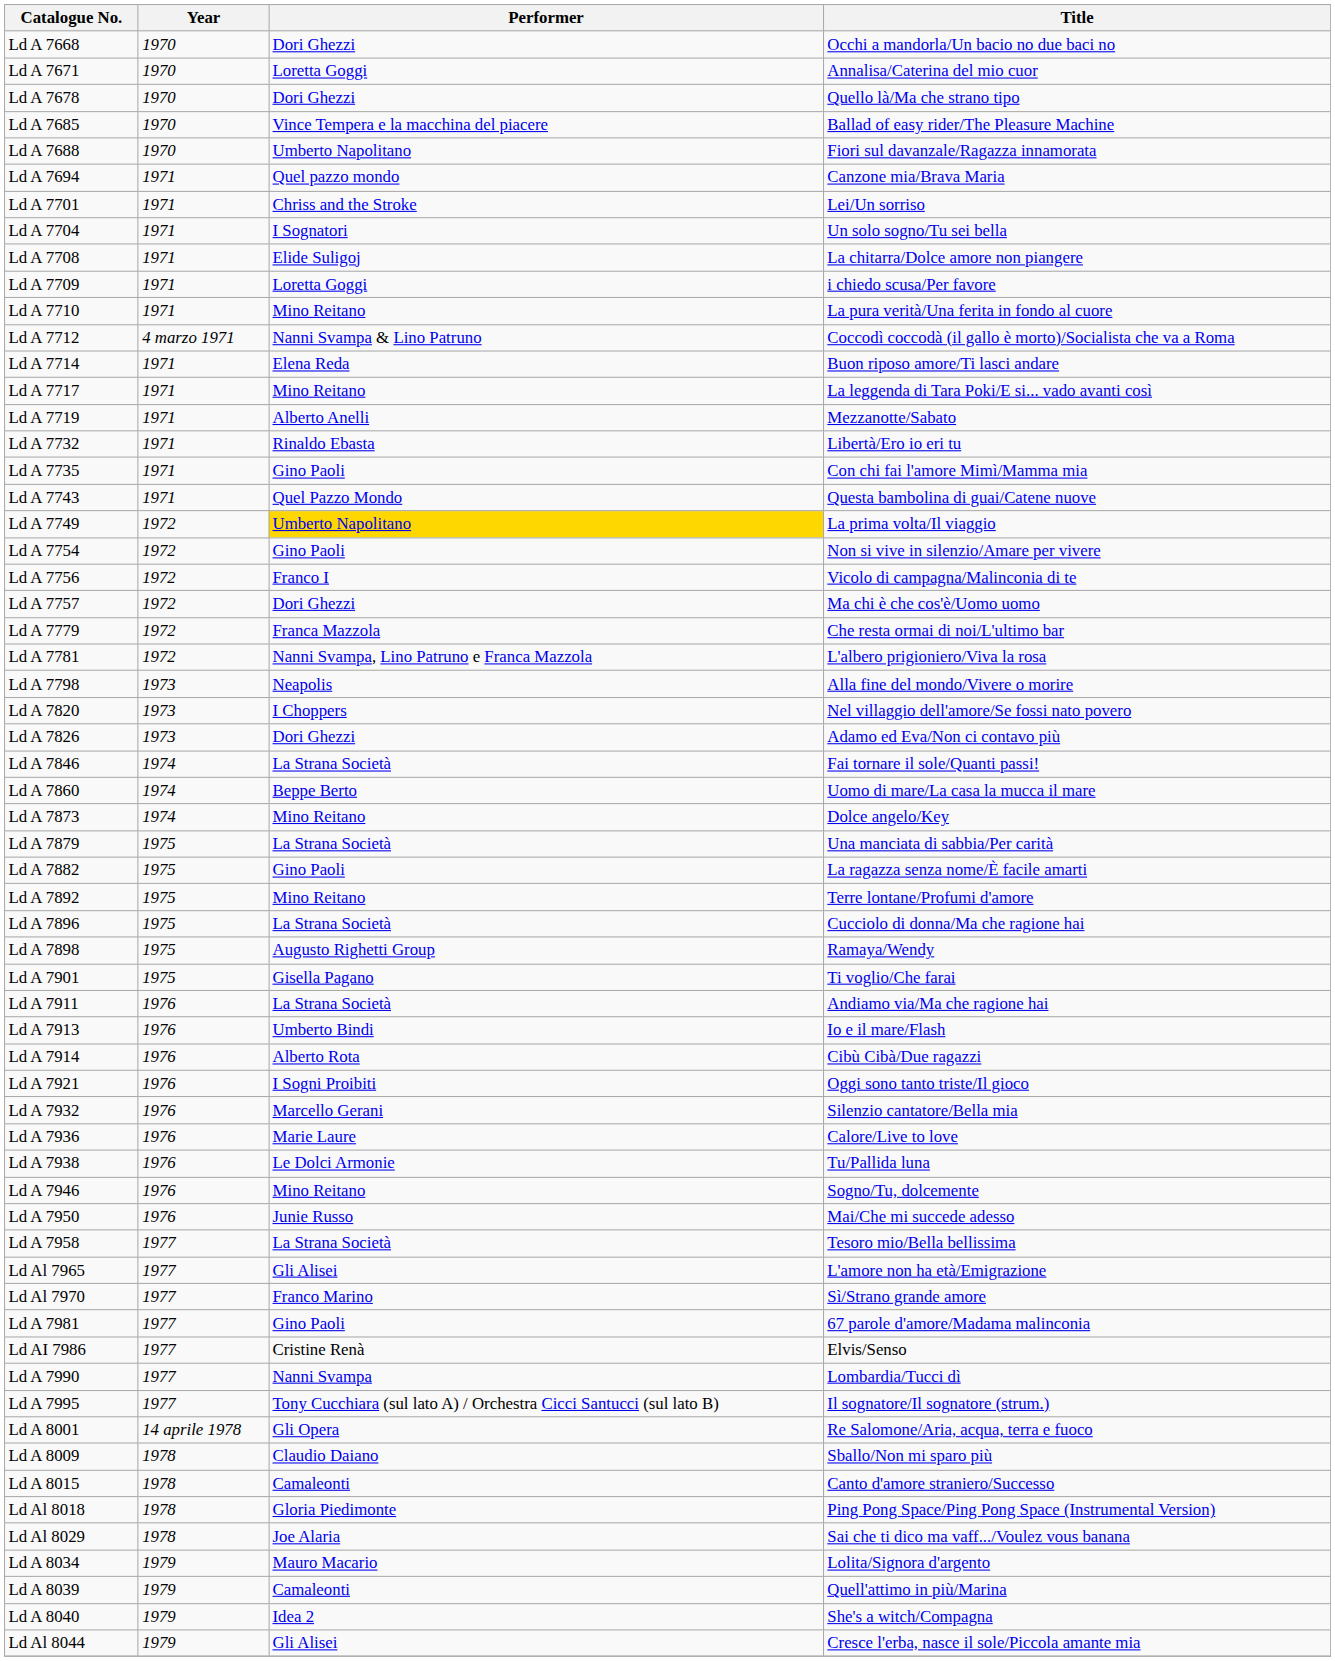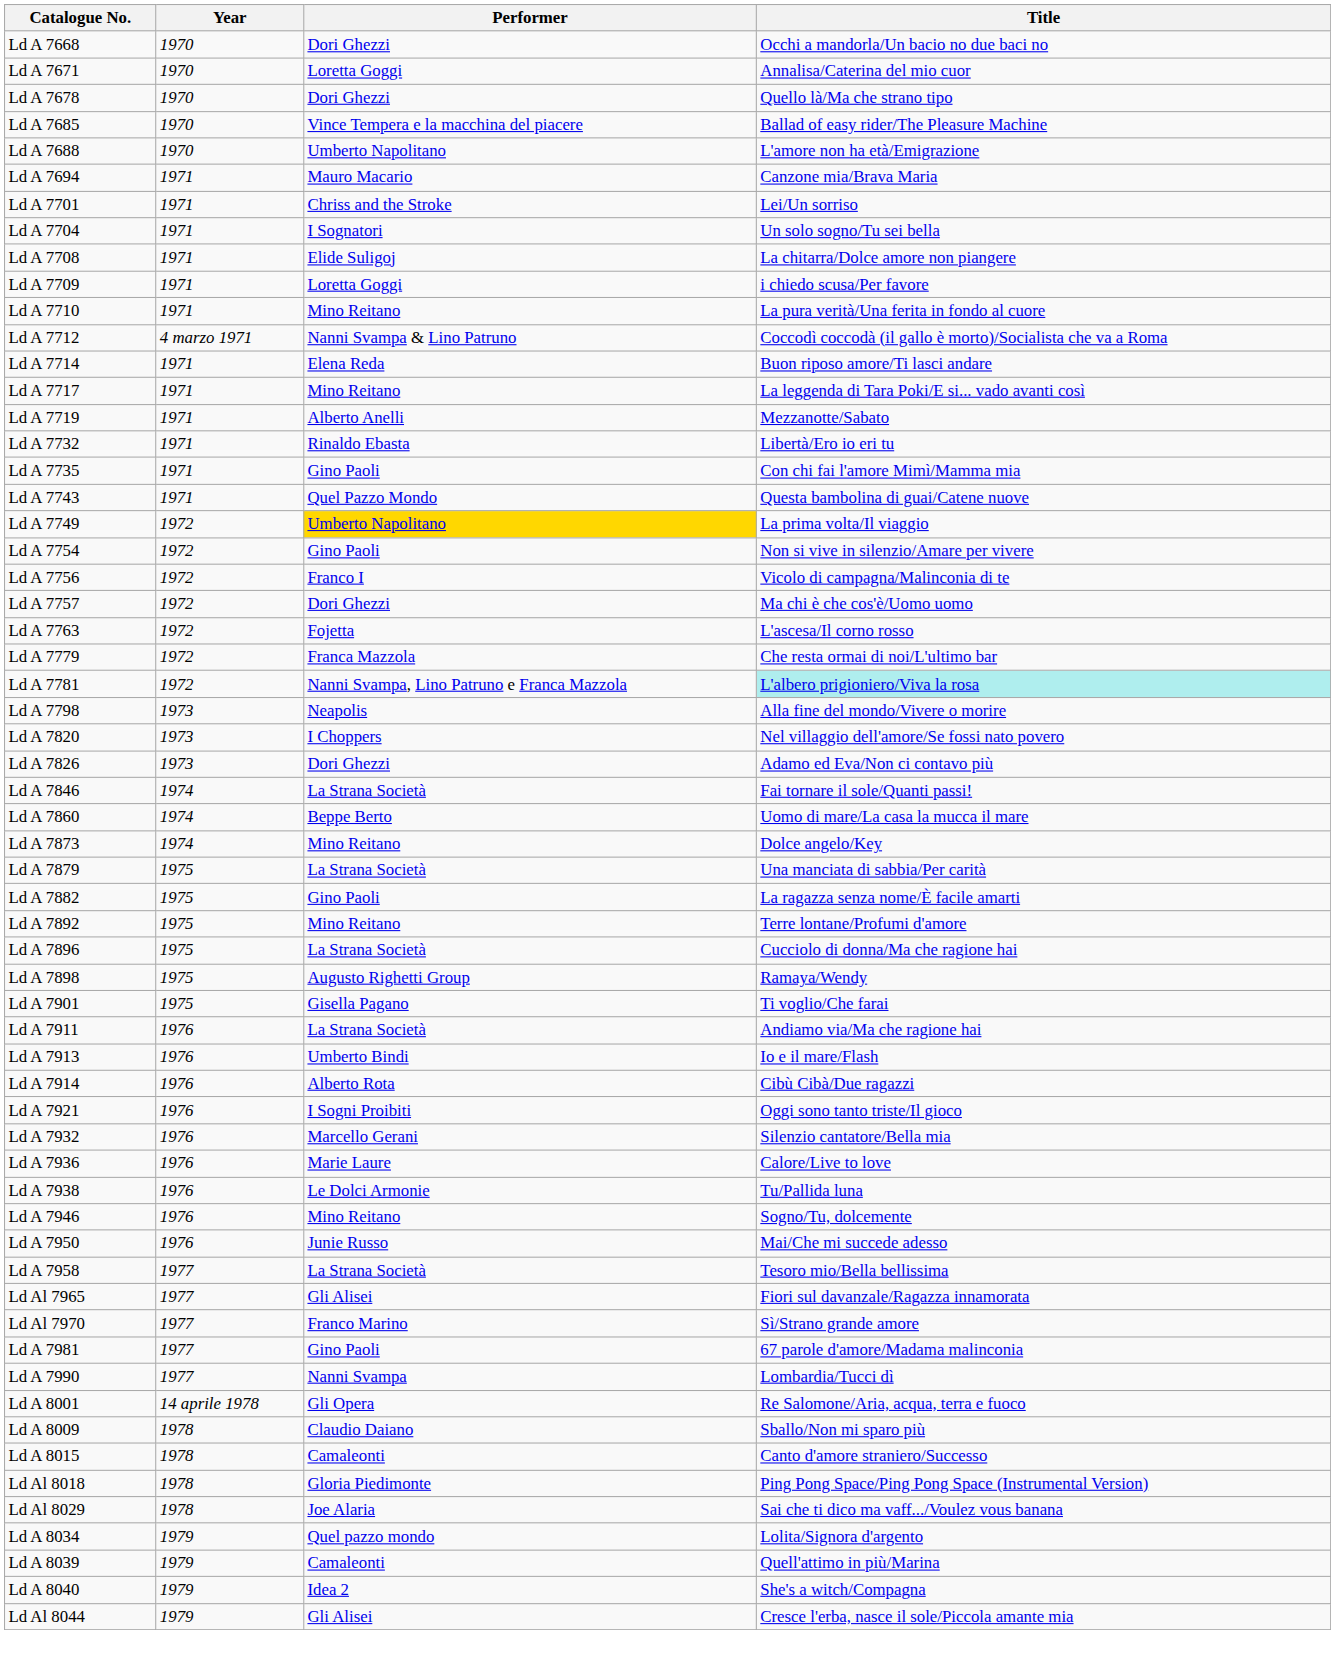 <table class="wikitable" style="width:100%;margin:auto;clear:both;">
 <tr bgcolor="#EFEFEF">
 <th>Catalogue No.</th>
 <th>Year</th>
 <th>Performer</th>
 <th>Title</th>
 </tr>
 <tr>
 <td>Ld A 7668</td>
 <td><em>1970</em></td>
 <td><a href='#'>Dori Ghezzi</a></td>
 <td><a href='#'>Occhi a mandorla/Un bacio no due baci no</a></td>
 </tr>
 <tr>
 <td>Ld A 7671</td>
 <td><em>1970</em></td>
 <td><a href='#'>Loretta Goggi</a></td>
 <td><a href='#'>Annalisa/Caterina del mio cuor</a></td>
 </tr>
 <tr>
 <td>Ld A 7678</td>
 <td><em>1970</em></td>
 <td><a href='#'>Dori Ghezzi</a></td>
 <td><a href='#'>Quello là/Ma che strano tipo</a></td>
 </tr>
 <tr>
 <td>Ld A 7685</td>
 <td><em>1970</em></td>
 <td><a href='#'>Vince Tempera e la macchina del piacere</a></td>
 <td><a href='#'>Ballad of easy rider/The Pleasure Machine</a></td>
 </tr>
 <tr>
 <td>Ld A 7688</td>
 <td><em>1970</em></td>
 <td><a href='#'>Umberto Napolitano</a></td>
-<td><a href='#'>Fiori sul davanzale/Ragazza innamorata</a></td>
+<td><a href='#'>L'amore non ha età/Emigrazione</a></td>
 </tr>
 <tr>
 <td>Ld A 7694</td>
 <td><em>1971</em></td>
-<td><a href='#'>Quel pazzo mondo</a></td>
+<td><a href='#'>Mauro Macario</a></td>
 <td><a href='#'>Canzone mia/Brava Maria</a></td>
 </tr>
 <tr>
 <td>Ld A 7701</td>
 <td><em>1971</em></td>
 <td><a href='#'>Chriss and the Stroke</a></td>
 <td><a href='#'>Lei/Un sorriso</a></td>
 </tr>
 <tr>
 <td>Ld A 7704</td>
 <td><em>1971</em></td>
 <td><a href='#'>I Sognatori</a></td>
 <td><a href='#'>Un solo sogno/Tu sei bella</a></td>
 </tr>
 <tr>
 <td>Ld A 7708</td>
 <td><em>1971</em></td>
 <td><a href='#'>Elide Suligoj</a></td>
 <td><a href='#'>La chitarra/Dolce amore non piangere</a></td>
 </tr>
 <tr>
 <td>Ld A 7709</td>
 <td><em>1971</em></td>
 <td><a href='#'>Loretta Goggi</a></td>
 <td><a href='#'>i chiedo scusa/Per favore</a></td>
 </tr>
 <tr>
 <td>Ld A 7710</td>
 <td><em>1971</em></td>
 <td><a href='#'>Mino Reitano</a></td>
 <td><a href='#'>La pura verità/Una ferita in fondo al cuore</a></td>
 </tr>
 <tr>
 <td>Ld A 7712</td>
 <td><em>4 marzo 1971</em></td>
 <td><a href='#'>Nanni Svampa</a> & <a href='#'>Lino Patruno</a></td>
 <td><a href='#'>Coccodì coccodà (il gallo è morto)/Socialista che va a Roma</a></td>
 </tr>
 <tr>
 <td>Ld A 7714</td>
 <td><em>1971</em></td>
 <td><a href='#'>Elena Reda</a></td>
 <td><a href='#'>Buon riposo amore/Ti lasci andare</a></td>
 </tr>
 <tr>
 <td>Ld A 7717</td>
 <td><em>1971</em></td>
 <td><a href='#'>Mino Reitano</a></td>
 <td><a href='#'>La leggenda di Tara Poki/E si... vado avanti così</a></td>
 </tr>
 <tr>
 <td>Ld A 7719</td>
 <td><em>1971</em></td>
 <td><a href='#'>Alberto Anelli</a></td>
 <td><a href='#'>Mezzanotte/Sabato</a></td>
 </tr>
 <tr>
 <td>Ld A 7732</td>
 <td><em>1971</em></td>
 <td><a href='#'>Rinaldo Ebasta</a></td>
 <td><a href='#'>Libertà/Ero io eri tu</a></td>
 </tr>
 <tr>
 <td>Ld A 7735</td>
 <td><em>1971</em></td>
 <td><a href='#'>Gino Paoli</a></td>
 <td><a href='#'>Con chi fai l'amore Mimì/Mamma mia</a></td>
 </tr>
 <tr>
 <td>Ld A 7743</td>
 <td><em>1971</em></td>
 <td><a href='#'>Quel Pazzo Mondo</a></td>
 <td><a href='#'>Questa bambolina di guai/Catene nuove</a></td>
 </tr>
 <tr>
 <td>Ld A 7749</td>
 <td><em>1972</em></td>
 <td style="background: gold;"><a href='#'>Umberto Napolitano</a></td>
 <td><a href='#'>La prima volta/Il viaggio</a></td>
 </tr>
 <tr>
 <td>Ld A 7754</td>
 <td><em>1972</em></td>
 <td><a href='#'>Gino Paoli</a></td>
 <td><a href='#'>Non si vive in silenzio/Amare per vivere</a></td>
 </tr>
 <tr>
 <td>Ld A 7756</td>
 <td><em>1972</em></td>
 <td><a href='#'>Franco I</a></td>
 <td><a href='#'>Vicolo di campagna/Malinconia di te</a></td>
 </tr>
 <tr>
 <td>Ld A 7757</td>
 <td><em>1972</em></td>
 <td><a href='#'>Dori Ghezzi</a></td>
 <td><a href='#'>Ma chi è che cos'è/Uomo uomo</a></td>
 </tr>
 <tr>
+<td>Ld A 7763</td>
+<td><em>1972</em></td>
+<td><a href='#'>Fojetta</a></td>
+<td><a href='#'>L'ascesa/Il corno rosso</a></td>
+</tr>
+<tr>
 <td>Ld A 7779</td>
 <td><em>1972</em></td>
 <td><a href='#'>Franca Mazzola</a></td>
 <td><a href='#'>Che resta ormai di noi/L'ultimo bar</a></td>
 </tr>
 <tr>
 <td>Ld A 7781</td>
 <td><em>1972</em></td>
 <td><a href='#'>Nanni Svampa</a>, <a href='#'>Lino Patruno</a> e <a href='#'>Franca Mazzola</a></td>
-<td><a href='#'>L'albero prigioniero/Viva la rosa</a></td>
+<td style="background: paleturquoise;"><a href='#'>L'albero prigioniero/Viva la rosa</a></td>
 </tr>
 <tr>
 <td>Ld A 7798</td>
 <td><em>1973</em></td>
 <td><a href='#'>Neapolis</a></td>
 <td><a href='#'>Alla fine del mondo/Vivere o morire</a></td>
 </tr>
 <tr>
 <td>Ld A 7820</td>
 <td><em>1973</em></td>
 <td><a href='#'>I Choppers</a></td>
 <td><a href='#'>Nel villaggio dell'amore/Se fossi nato povero</a></td>
 </tr>
 <tr>
 <td>Ld A 7826</td>
 <td><em>1973</em></td>
 <td><a href='#'>Dori Ghezzi</a></td>
 <td><a href='#'>Adamo ed Eva/Non ci contavo più</a></td>
 </tr>
 <tr>
 <td>Ld A 7846</td>
 <td><em>1974</em></td>
 <td><a href='#'>La Strana Società</a></td>
 <td><a href='#'>Fai tornare il sole/Quanti passi!</a></td>
 </tr>
 <tr>
 <td>Ld A 7860</td>
 <td><em>1974</em></td>
 <td><a href='#'>Beppe Berto</a></td>
 <td><a href='#'>Uomo di mare/La casa la mucca il mare</a></td>
 </tr>
 <tr>
 <td>Ld A 7873</td>
 <td><em>1974</em></td>
 <td><a href='#'>Mino Reitano</a></td>
 <td><a href='#'>Dolce angelo/Key</a></td>
 </tr>
 <tr>
 <td>Ld A 7879</td>
 <td><em>1975</em></td>
 <td><a href='#'>La Strana Società</a></td>
 <td><a href='#'>Una manciata di sabbia/Per carità</a></td>
 </tr>
 <tr>
 <td>Ld A 7882</td>
 <td><em>1975</em></td>
 <td><a href='#'>Gino Paoli</a></td>
 <td><a href='#'>La ragazza senza nome/È facile amarti</a></td>
 </tr>
 <tr>
 <td>Ld A 7892</td>
 <td><em>1975</em></td>
 <td><a href='#'>Mino Reitano</a></td>
 <td><a href='#'>Terre lontane/Profumi d'amore</a></td>
 </tr>
 <tr>
 <td>Ld A 7896</td>
 <td><em>1975</em></td>
 <td><a href='#'>La Strana Società</a></td>
 <td><a href='#'>Cucciolo di donna/Ma che ragione hai</a></td>
 </tr>
 <tr>
 <td>Ld A 7898</td>
 <td><em>1975</em></td>
 <td><a href='#'>Augusto Righetti Group</a></td>
 <td><a href='#'>Ramaya/Wendy</a></td>
 </tr>
 <tr>
 <td>Ld A 7901</td>
 <td><em>1975</em></td>
 <td><a href='#'>Gisella Pagano</a></td>
 <td><a href='#'>Ti voglio/Che farai</a></td>
 </tr>
 <tr>
 <td>Ld A 7911</td>
 <td><em>1976</em></td>
 <td><a href='#'>La Strana Società</a></td>
 <td><a href='#'>Andiamo via/Ma che ragione hai</a></td>
 </tr>
 <tr>
 <td>Ld A 7913</td>
 <td><em>1976</em></td>
 <td><a href='#'>Umberto Bindi</a></td>
 <td><a href='#'>Io e il mare/Flash</a></td>
 </tr>
 <tr>
 <td>Ld A 7914</td>
 <td><em>1976</em></td>
 <td><a href='#'>Alberto Rota</a></td>
 <td><a href='#'>Cibù Cibà/Due ragazzi</a></td>
 </tr>
 <tr>
 <td>Ld A 7921</td>
 <td><em>1976</em></td>
 <td><a href='#'>I Sogni Proibiti</a></td>
 <td><a href='#'>Oggi sono tanto triste/Il gioco</a></td>
 </tr>
 <tr>
 <td>Ld A 7932</td>
 <td><em>1976</em></td>
 <td><a href='#'>Marcello Gerani</a></td>
 <td><a href='#'>Silenzio cantatore/Bella mia</a></td>
 </tr>
 <tr>
 <td>Ld A 7936</td>
 <td><em>1976</em></td>
 <td><a href='#'>Marie Laure</a></td>
 <td><a href='#'>Calore/Live to love</a></td>
 </tr>
 <tr>
 <td>Ld A 7938</td>
 <td><em>1976</em></td>
 <td><a href='#'>Le Dolci Armonie</a></td>
 <td><a href='#'>Tu/Pallida luna</a></td>
 </tr>
 <tr>
 <td>Ld A 7946</td>
 <td><em>1976</em></td>
 <td><a href='#'>Mino Reitano</a></td>
 <td><a href='#'>Sogno/Tu, dolcemente</a></td>
 </tr>
 <tr>
 <td>Ld A 7950</td>
 <td><em>1976</em></td>
 <td><a href='#'>Junie Russo</a></td>
 <td><a href='#'>Mai/Che mi succede adesso</a></td>
 </tr>
 <tr>
 <td>Ld A 7958</td>
 <td><em>1977</em></td>
 <td><a href='#'>La Strana Società</a></td>
 <td><a href='#'>Tesoro mio/Bella bellissima</a></td>
 </tr>
 <tr>
 <td>Ld Al 7965</td>
 <td><em>1977</em></td>
 <td><a href='#'>Gli Alisei</a></td>
-<td><a href='#'>L'amore non ha età/Emigrazione</a></td>
+<td><a href='#'>Fiori sul davanzale/Ragazza innamorata</a></td>
 </tr>
 <tr>
 <td>Ld Al 7970</td>
 <td><em>1977</em></td>
 <td><a href='#'>Franco Marino</a></td>
 <td><a href='#'>Sì/Strano grande amore</a></td>
 </tr>
 <tr>
 <td>Ld A 7981</td>
 <td><em>1977</em></td>
 <td><a href='#'>Gino Paoli</a></td>
 <td><a href='#'>67 parole d'amore/Madama malinconia</a></td>
 </tr>
 <tr>
-<td>Ld AI 7986</td>
-<td><em>1977</em></td>
-<td>Cristine Renà</td>
-<td>Elvis/Senso</td>
-</tr>
-<tr>
 <td>Ld A 7990</td>
 <td><em>1977</em></td>
 <td><a href='#'>Nanni Svampa</a></td>
 <td><a href='#'>Lombardia/Tucci dì</a></td>
-</tr>
-<tr>
-<td>Ld A 7995</td>
-<td><em>1977</em></td>
-<td><a href='#'>Tony Cucchiara</a> (sul lato A) / Orchestra <a href='#'>Cicci Santucci</a> (sul lato B)</td>
-<td><a href='#'>Il sognatore/Il sognatore (strum.)</a></td>
 </tr>
 <tr>
 <td>Ld A 8001</td>
 <td><em>14 aprile 1978</em></td>
 <td><a href='#'>Gli Opera</a></td>
 <td><a href='#'>Re Salomone/Aria, acqua, terra e fuoco</a></td>
 </tr>
 <tr>
 <td>Ld A 8009</td>
 <td><em>1978</em></td>
 <td><a href='#'>Claudio Daiano</a></td>
 <td><a href='#'>Sballo/Non mi sparo più</a></td>
 </tr>
 <tr>
 <td>Ld A 8015</td>
 <td><em>1978</em></td>
 <td><a href='#'>Camaleonti</a></td>
 <td><a href='#'>Canto d'amore straniero/Successo</a></td>
 </tr>
 <tr>
 <td>Ld Al 8018</td>
 <td><em>1978</em></td>
 <td><a href='#'>Gloria Piedimonte</a></td>
 <td><a href='#'>Ping Pong Space/Ping Pong Space (Instrumental Version)</a></td>
 </tr>
 <tr>
 <td>Ld Al 8029</td>
 <td><em>1978</em></td>
 <td><a href='#'>Joe Alaria</a></td>
 <td><a href='#'>Sai che ti dico ma vaff.../Voulez vous banana</a></td>
 </tr>
 <tr>
 <td>Ld A 8034</td>
 <td><em>1979</em></td>
-<td><a href='#'>Mauro Macario</a></td>
+<td><a href='#'>Quel pazzo mondo</a></td>
 <td><a href='#'>Lolita/Signora d'argento</a></td>
 </tr>
 <tr>
 <td>Ld A 8039</td>
 <td><em>1979</em></td>
 <td><a href='#'>Camaleonti</a></td>
 <td><a href='#'>Quell'attimo in più/Marina</a></td>
 </tr>
 <tr>
 <td>Ld A 8040</td>
 <td><em>1979</em></td>
 <td><a href='#'>Idea 2</a></td>
 <td><a href='#'>She's a witch/Compagna</a></td>
 </tr>
 <tr>
 <td>Ld Al 8044</td>
 <td><em>1979</em></td>
 <td><a href='#'>Gli Alisei</a></td>
 <td><a href='#'>Cresce l'erba, nasce il sole/Piccola amante mia</a></td>
 </tr>
 <tr>
 </tr>
 </table>
